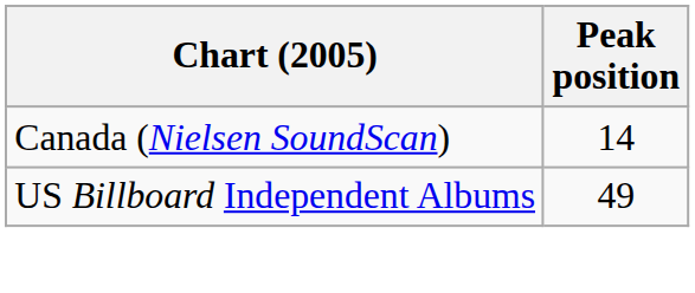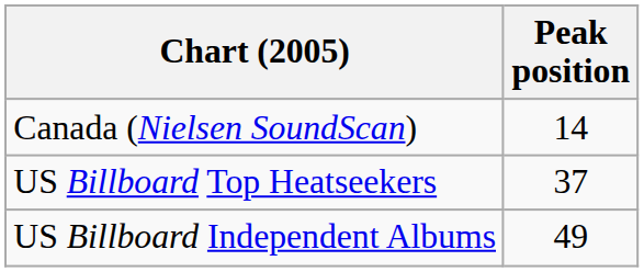 <table class="wikitable">
 <tr>
 <th>Chart (2005)</th>
 <th>Peak<br>position</th>
 </tr>
 <tr>
 <td>Canada (<em><a href='#'>Nielsen SoundScan</a></em>)</td>
 <td style="text-align:center;">14</td>
 </tr>
 <tr>
+<td>US <em><a href='#'>Billboard</a></em> <a href='#'>Top Heatseekers</a></td>
+<td style="text-align:center;">37</td>
+</tr>
+<tr>
 <td>US <em>Billboard</em> <a href='#'>Independent Albums</a></td>
 <td style="text-align:center;">49</td>
 </tr>
 </table>
